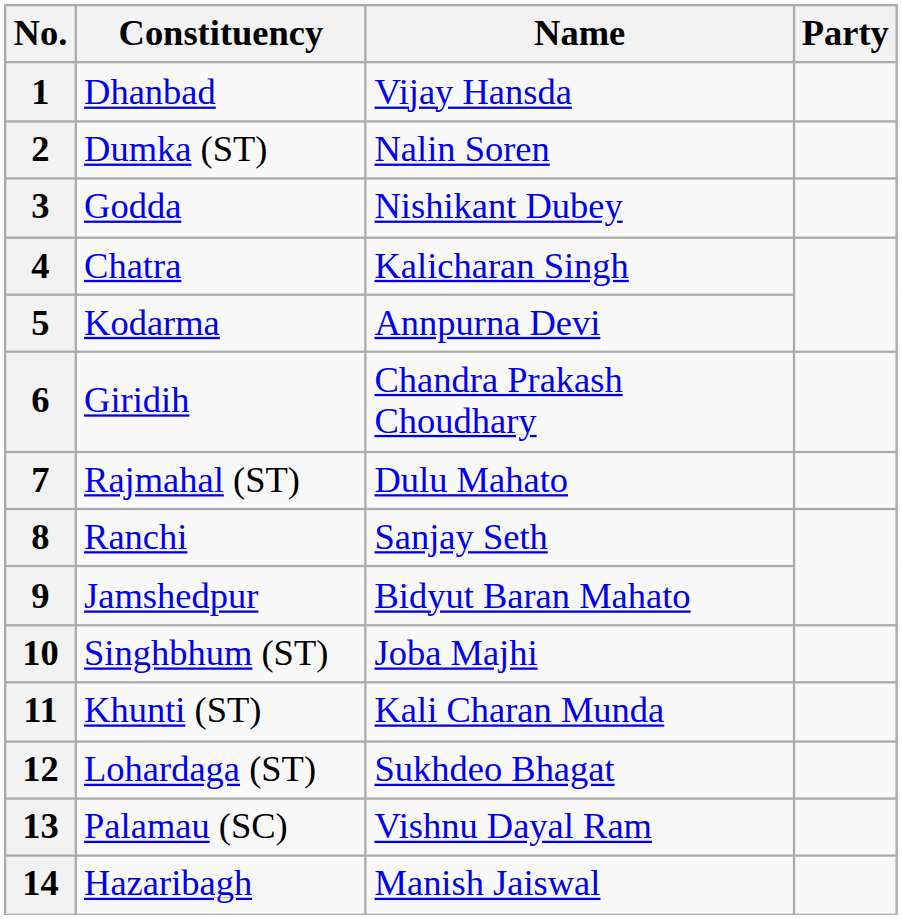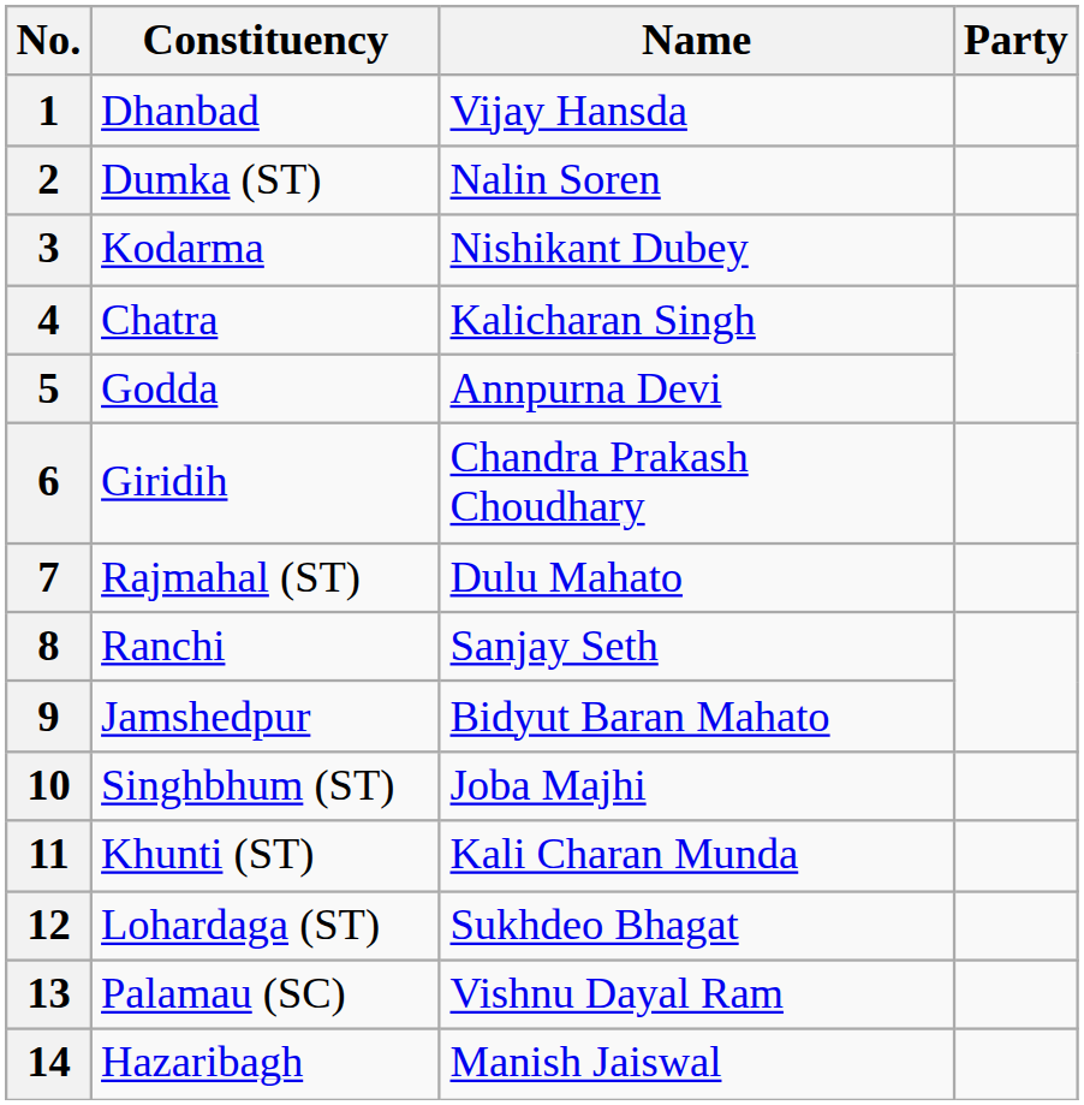 <table class="sortable wikitable">
 <tr>
 <th>No.</th>
 <th style="width:120px">Constituency</th>
 <th style="width:180px">Name</th>
 <th colspan="2">Party</th>
 </tr>
 <tr>
 <th>1</th>
 <td><a href='#'>Dhanbad</a></td>
 <td><a href='#'>Vijay Hansda</a></td>
 <td></td>
 </tr>
 <tr>
 <th>2</th>
 <td><a href='#'>Dumka</a> (ST)</td>
 <td><a href='#'>Nalin Soren</a></td>
 </tr>
 <tr>
 <th>3</th>
-<td><a href='#'>Godda</a></td>
+<td><a href='#'>Kodarma</a></td>
 <td><a href='#'>Nishikant Dubey</a></td>
 <td></td>
 </tr>
 <tr>
 <th>4</th>
 <td><a href='#'>Chatra</a></td>
 <td><a href='#'>Kalicharan Singh</a></td>
 </tr>
 <tr>
 <th>5</th>
-<td><a href='#'>Kodarma</a></td>
+<td><a href='#'>Godda</a></td>
 <td><a href='#'>Annpurna Devi</a></td>
 </tr>
 <tr>
 <th>6</th>
 <td><a href='#'>Giridih</a></td>
 <td><a href='#'>Chandra Prakash Choudhary</a></td>
 <td></td>
 </tr>
 <tr>
 <th>7</th>
 <td><a href='#'>Rajmahal</a> (ST)</td>
 <td><a href='#'>Dulu Mahato</a></td>
 <td></td>
 </tr>
 <tr>
 <th>8</th>
 <td><a href='#'>Ranchi</a></td>
 <td><a href='#'>Sanjay Seth</a></td>
 </tr>
 <tr>
 <th>9</th>
 <td><a href='#'>Jamshedpur</a></td>
 <td><a href='#'>Bidyut Baran Mahato</a></td>
 </tr>
 <tr>
 <th>10</th>
 <td><a href='#'>Singhbhum</a> (ST)</td>
 <td><a href='#'>Joba Majhi</a></td>
 <td></td>
 </tr>
 <tr>
 <th>11</th>
 <td><a href='#'>Khunti</a> (ST)</td>
 <td><a href='#'>Kali Charan Munda</a></td>
 <td></td>
 </tr>
 <tr>
 <th>12</th>
 <td><a href='#'>Lohardaga</a> (ST)</td>
 <td><a href='#'>Sukhdeo Bhagat</a></td>
 </tr>
 <tr>
 <th>13</th>
 <td><a href='#'>Palamau</a> (SC)</td>
 <td><a href='#'>Vishnu Dayal Ram</a></td>
 <td></td>
 </tr>
 <tr>
 <th>14</th>
 <td><a href='#'>Hazaribagh</a></td>
 <td><a href='#'>Manish Jaiswal</a></td>
 </tr>
 </table>
